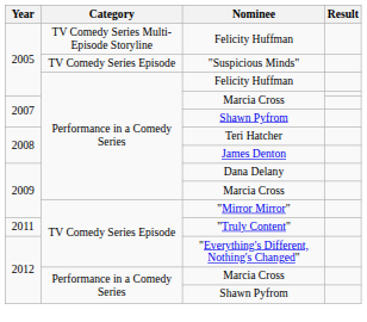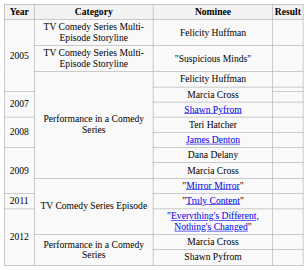 <table class="wikitable" width="80%">
 <tr>
 <th width="10%">Year</th>
 <th width="40%">Category</th>
 <th width="40%">Nominee</th>
 <th width="10%">Result</th>
 </tr>
 <tr>
 <td rowspan="4" align="center">2005</td>
 <td align="center">TV Comedy Series Multi-Episode Storyline</td>
 <td align="center">Felicity Huffman </td>
 <td></td>
 </tr>
 <tr>
-<td align="center">TV Comedy Series Episode</td>
+<td align="center">TV Comedy Series Multi-Episode Storyline</td>
 <td align="center">"Suspicious Minds"</td>
 <td></td>
 </tr>
 <tr>
 <td rowspan="8" align="center">Performance in a Comedy Series</td>
 <td align="center">Felicity Huffman</td>
 <td></td>
 </tr>
 <tr>
 <td rowspan="2" align="center">Marcia Cross</td>
 <td></td>
 </tr>
 <tr>
 <td rowspan="2" align="center">2007</td>
 <td></td>
 </tr>
 <tr>
 <td align="center"><a href='#'>Shawn Pyfrom</a></td>
 <td></td>
 </tr>
 <tr>
 <td rowspan="2" align="center">2008</td>
 <td align="center">Teri Hatcher</td>
 <td></td>
 </tr>
 <tr>
 <td align="center"><a href='#'>James Denton</a></td>
 <td></td>
 </tr>
 <tr>
 <td rowspan="3" align="center">2009</td>
 <td align="center">Dana Delany</td>
 <td></td>
 </tr>
 <tr>
 <td align="center">Marcia Cross</td>
 <td></td>
 </tr>
 <tr>
 <td rowspan="3" align="center">TV Comedy Series Episode</td>
 <td align="center">"<a href='#'>Mirror Mirror</a>"</td>
 <td></td>
 </tr>
 <tr>
 <td align="center">2011</td>
 <td align="center">"<a href='#'>Truly Content</a>"</td>
 <td></td>
 </tr>
 <tr>
 <td rowspan="3" align="center">2012</td>
 <td align="center">"<a href='#'>Everything's Different, Nothing's Changed</a>"</td>
 <td></td>
 </tr>
 <tr>
 <td rowspan="2" align="center">Performance in a Comedy Series</td>
 <td align="center">Marcia Cross</td>
 <td></td>
 </tr>
 <tr>
 <td align="center">Shawn Pyfrom</td>
 <td></td>
 </tr>
 </table>
